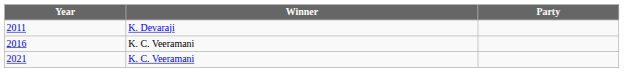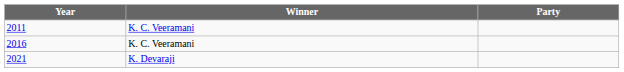 <table class="wikitable" width="50%">
 <tr>
 <th style="background-color:#666666; color:white">Year</th>
 <th style="background-color:#666666; color:white">Winner</th>
 <th style="background-color:#666666; color:white" colspan="2">Party</th>
 </tr>
 <tr>
 <td><a href='#'>2011</a></td>
-<td><a href='#'>K. Devaraji</a></td>
+<td><a href='#'>K. C. Veeramani</a></td>
 <td></td>
 </tr>
 <tr>
 <td><a href='#'>2016</a></td>
 <td>K. C. Veeramani</td>
 <td></td>
 </tr>
 <tr>
 <td><a href='#'>2021</a></td>
-<td><a href='#'>K. C. Veeramani</a></td>
+<td><a href='#'>K. Devaraji</a></td>
 <td></td>
 </tr>
 </table>
